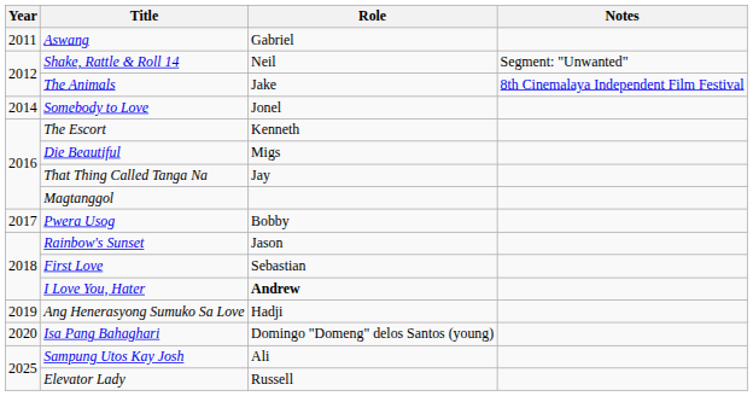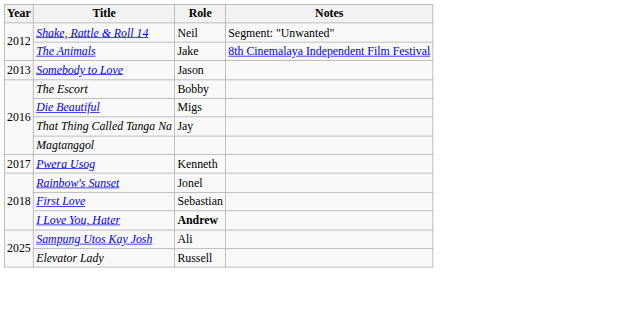 <table class="wikitable">
 <tr>
 <th>Year</th>
 <th>Title</th>
 <th>Role</th>
 <th>Notes</th>
-</tr>
-<tr>
-<td>2011</td>
-<td><em><a href='#'>Aswang</a></em></td>
-<td>Gabriel</td>
-<td></td>
 </tr>
 <tr>
 <td rowspan=2>2012</td>
 <td><em><a href='#'>Shake, Rattle & Roll 14</a></em></td>
 <td>Neil</td>
 <td>Segment: "Unwanted"</td>
 </tr>
 <tr>
 <td><em><a href='#'>The Animals</a></em></td>
 <td>Jake</td>
 <td><a href='#'>8th Cinemalaya Independent Film Festival</a></td>
 </tr>
 <tr>
-<td>2014</td>
+<td>2013</td>
 <td><em><a href='#'>Somebody to Love</a></em></td>
-<td>Jonel</td>
+<td>Jason</td>
 <td></td>
 </tr>
 <tr>
 <td rowspan=4>2016</td>
 <td><em>The Escort</em></td>
-<td>Kenneth</td>
+<td>Bobby</td>
 <td></td>
 </tr>
 <tr>
 <td><em><a href='#'>Die Beautiful</a></em></td>
 <td>Migs</td>
 <td></td>
 </tr>
 <tr>
 <td><em>That Thing Called Tanga Na</em></td>
 <td>Jay</td>
 <td></td>
 </tr>
 <tr>
 <td><em>Magtanggol</em></td>
 <td></td>
 <td></td>
 </tr>
 <tr>
 <td>2017</td>
 <td><em><a href='#'>Pwera Usog</a></em></td>
-<td>Bobby</td>
+<td>Kenneth</td>
 <td></td>
 </tr>
 <tr>
 <td rowspan=3>2018</td>
 <td><em><a href='#'>Rainbow's Sunset</a></em></td>
-<td>Jason</td>
+<td>Jonel</td>
 <td></td>
 </tr>
 <tr>
 <td><em><a href='#'>First Love</a></em></td>
 <td>Sebastian</td>
 <td></td>
 </tr>
 <tr>
 <td><em><a href='#'>I Love You, Hater</a></em></td>
 <td><strong>Andrew</strong></td>
-<td></td>
-</tr>
-<tr>
-<td>2019</td>
-<td><em>Ang Henerasyong Sumuko Sa Love</em></td>
-<td>Hadji</td>
-<td></td>
-</tr>
-<tr>
-<td>2020</td>
-<td><em><a href='#'>Isa Pang Bahaghari</a></em></td>
-<td>Domingo "Domeng" delos Santos (young)</td>
 <td></td>
 </tr>
 <tr>
 <td rowspan="2">2025</td>
 <td><em><a href='#'>Sampung Utos Kay Josh</a></em></td>
 <td>Ali</td>
 <td></td>
 </tr>
 <tr>
 <td><em>Elevator Lady</em></td>
 <td>Russell</td>
 <td></td>
 </tr>
 </table>
